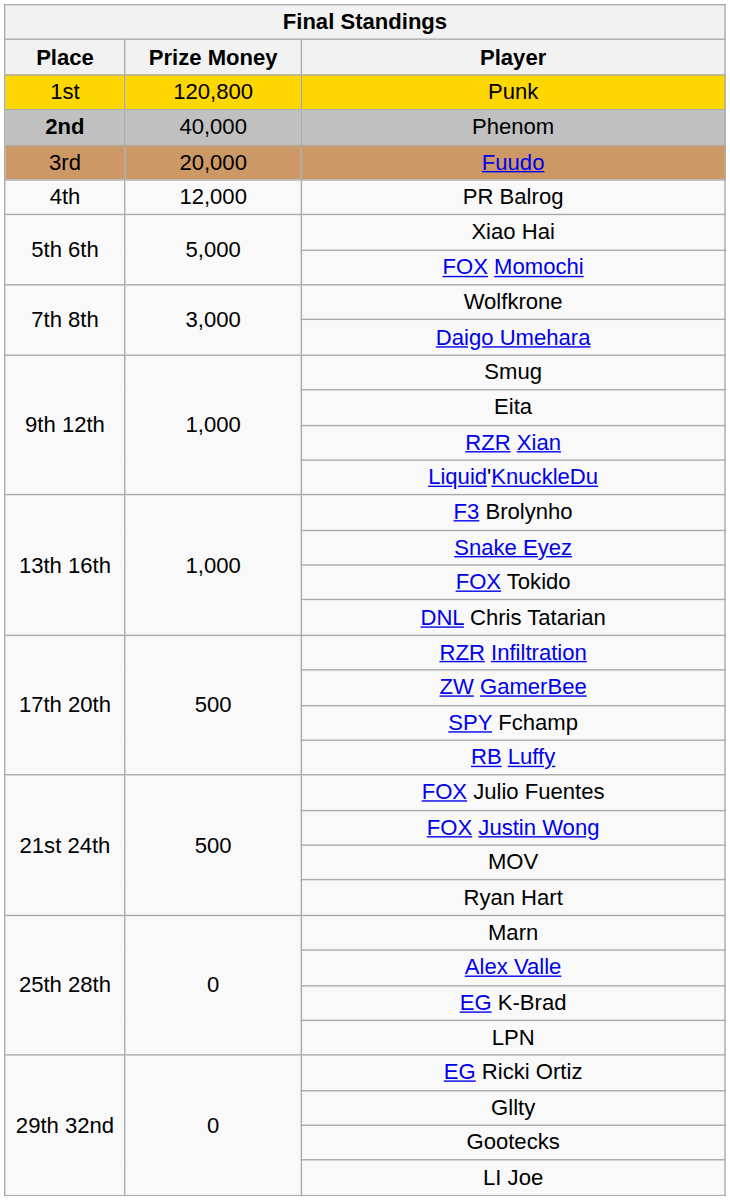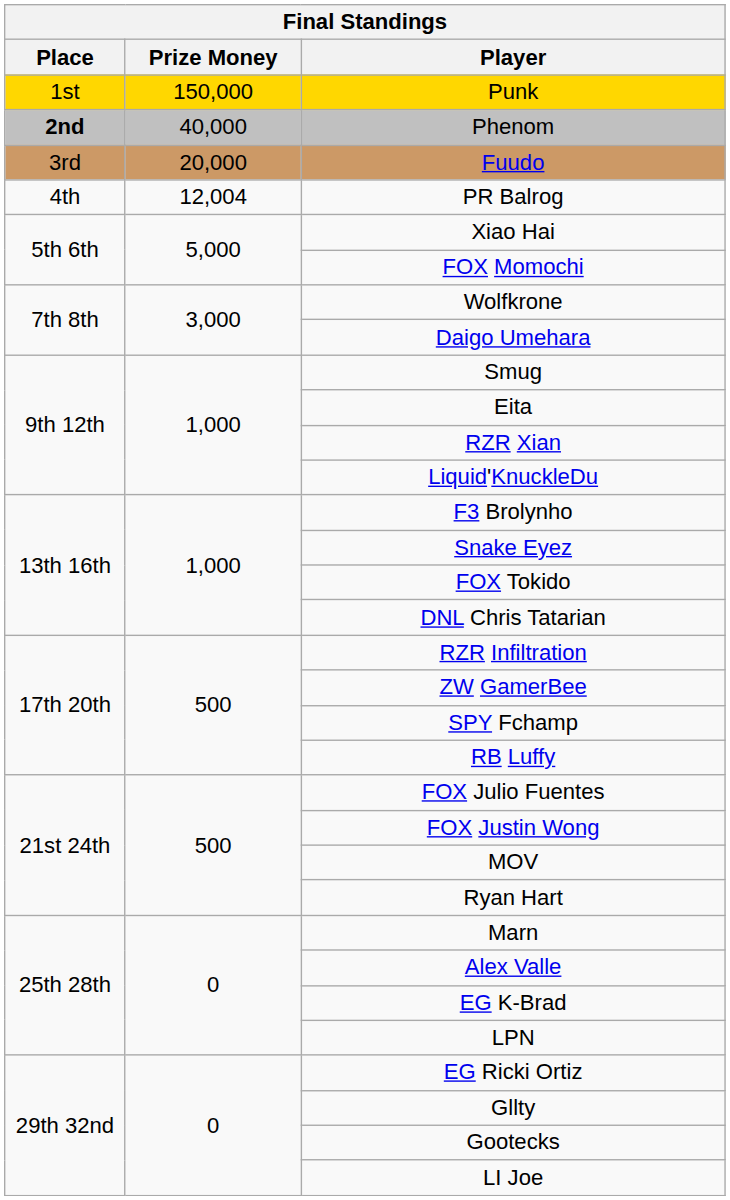 <table class="wikitable" style="text-align: center;">
 <tr>
 <th colspan=3>Final Standings</th>
 </tr>
 <tr>
 <th width="80px">Place</th>
 <th width="120">Prize Money</th>
 <th width="300px">Player</th>
 </tr>
 <tr>
 <td style="text-align:center; background:gold;">1st</td>
-<td style="text-align:center; background:gold;">120,800</td>
+<td style="text-align:center; background:gold;">150,000</td>
 <td style="text-align:center; background:gold;"> Punk</td>
 </tr>
 <tr>
 <td style="text-align:center; background:silver;"><strong>2nd</strong></td>
 <td style="text-align:center; background:silver;">40,000</td>
 <td style="text-align:center; background:silver;"> Phenom</td>
 </tr>
 <tr>
 <td style="text-align:center; background:#c96;">3rd</td>
 <td style="text-align:center; background:#c96;">20,000</td>
 <td style="text-align:center; background:#c96;"> <a href='#'>Fuudo</a></td>
 </tr>
 <tr>
 <td>4th</td>
-<td>12,000</td>
+<td>12,004</td>
 <td> PR Balrog</td>
 </tr>
 <tr>
 <td rowspan=2>5th  6th</td>
 <td rowspan=2>5,000</td>
 <td> Xiao Hai</td>
 </tr>
 <tr>
 <td><a href='#'>FOX</a> <a href='#'>Momochi</a></td>
 </tr>
 <tr>
 <td rowspan=2>7th  8th</td>
 <td rowspan=2>3,000</td>
 <td>Wolfkrone</td>
 </tr>
 <tr>
 <td> <a href='#'>Daigo Umehara</a></td>
 </tr>
 <tr>
 <td rowspan=4>9th  12th</td>
 <td rowspan=4>1,000</td>
 <td> Smug</td>
 </tr>
 <tr>
 <td> Eita</td>
 </tr>
 <tr>
 <td><a href='#'>RZR</a> <a href='#'>Xian</a></td>
 </tr>
 <tr>
 <td><a href='#'>Liquid</a>'<a href='#'>KnuckleDu</a></td>
 </tr>
 <tr>
 <td rowspan=4>13th  16th</td>
 <td rowspan=4>1,000</td>
 <td><a href='#'>F3</a> Brolynho</td>
 </tr>
 <tr>
 <td> <a href='#'>Snake Eyez</a></td>
 </tr>
 <tr>
 <td><a href='#'>FOX</a> Tokido</td>
 </tr>
 <tr>
 <td><a href='#'>DNL</a> Chris Tatarian</td>
 </tr>
 <tr>
 <td rowspan=4>17th  20th</td>
 <td rowspan=4>500</td>
 <td><a href='#'>RZR</a> <a href='#'>Infiltration</a></td>
 </tr>
 <tr>
 <td><a href='#'>ZW</a> <a href='#'>GamerBee</a></td>
 </tr>
 <tr>
 <td><a href='#'>SPY</a> Fchamp</td>
 </tr>
 <tr>
 <td><a href='#'>RB</a> <a href='#'>Luffy</a></td>
 </tr>
 <tr>
 <td rowspan=4>21st  24th</td>
 <td rowspan=4>500</td>
 <td><a href='#'>FOX</a> Julio Fuentes</td>
 </tr>
 <tr>
 <td><a href='#'>FOX</a> <a href='#'>Justin Wong</a></td>
 </tr>
 <tr>
 <td> MOV</td>
 </tr>
 <tr>
 <td>Ryan Hart</td>
 </tr>
 <tr>
 <td rowspan=4>25th  28th</td>
 <td rowspan=4>0</td>
 <td> Marn</td>
 </tr>
 <tr>
 <td> <a href='#'>Alex Valle</a></td>
 </tr>
 <tr>
 <td><a href='#'>EG</a> K-Brad</td>
 </tr>
 <tr>
 <td> LPN</td>
 </tr>
 <tr>
 <td rowspan=4>29th  32nd</td>
 <td rowspan=4>0</td>
 <td><a href='#'>EG</a> Ricki Ortiz</td>
 </tr>
 <tr>
 <td>Gllty</td>
 </tr>
 <tr>
 <td>Gootecks</td>
 </tr>
 <tr>
 <td>LI Joe</td>
 </tr>
 </table>
